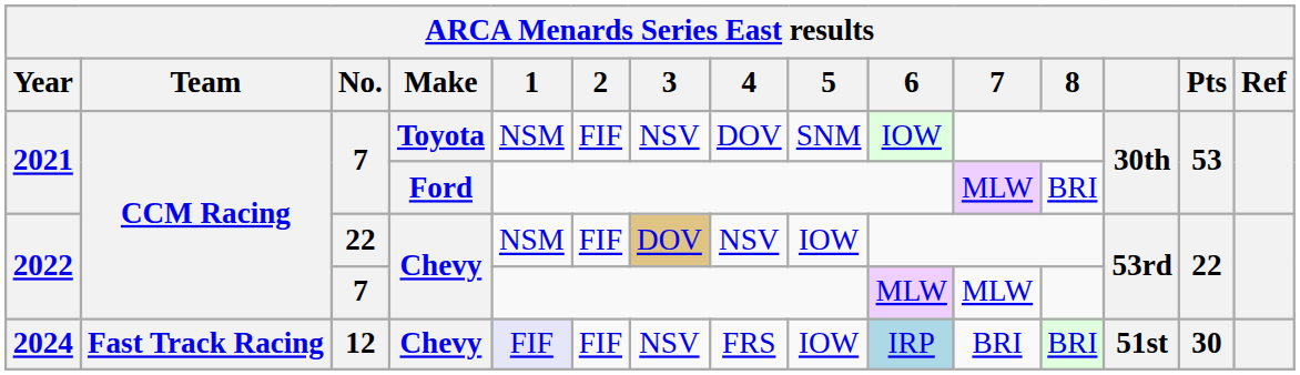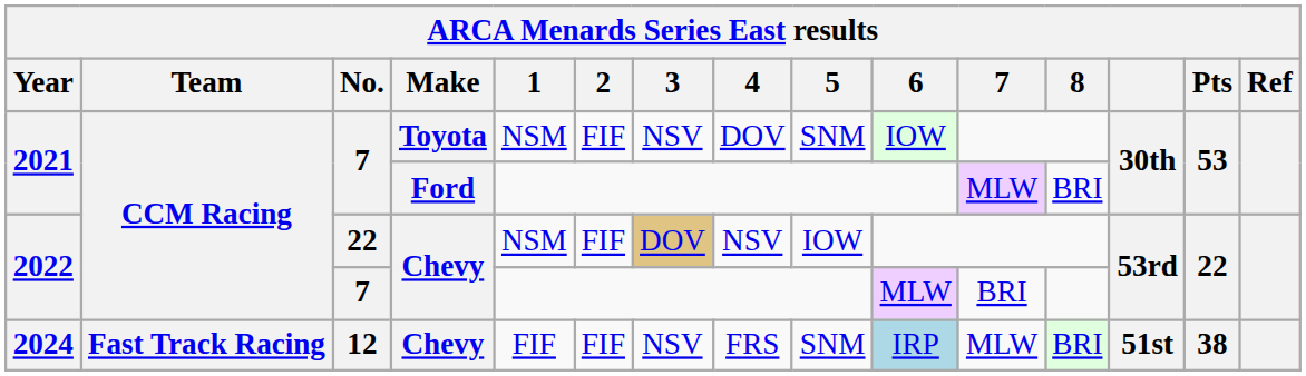 <table class="wikitable" style="text-align:center; font-size:75%">
 <tr>
 <th colspan=15><a href='#'>ARCA Menards Series East</a> results</th>
 </tr>
 <tr>
 <th>Year</th>
 <th>Team</th>
 <th>No.</th>
 <th>Make</th>
 <th>1</th>
 <th>2</th>
 <th>3</th>
 <th>4</th>
 <th>5</th>
 <th>6</th>
 <th>7</th>
 <th>8</th>
 <th></th>
 <th>Pts</th>
 <th>Ref</th>
 </tr>
 <tr>
 <th rowspan=2><a href='#'>2021</a></th>
 <th rowspan=4><a href='#'>CCM Racing</a></th>
 <th rowspan=2>7</th>
 <th><a href='#'>Toyota</a></th>
 <td><a href='#'>NSM</a></td>
 <td><a href='#'>FIF</a></td>
 <td><a href='#'>NSV</a></td>
 <td><a href='#'>DOV</a></td>
 <td><a href='#'>SNM</a></td>
 <td style="background:#DFFFDF;"><a href='#'>IOW</a><br></td>
 <td colspan=2></td>
 <th rowspan=2>30th</th>
 <th rowspan=2>53</th>
 <th rowspan=2></th>
 </tr>
 <tr>
 <th><a href='#'>Ford</a></th>
 <td colspan=6></td>
 <td style="background:#EFCFFF;"><a href='#'>MLW</a><br></td>
 <td><a href='#'>BRI</a></td>
 </tr>
 <tr>
 <th rowspan=2><a href='#'>2022</a></th>
 <th>22</th>
 <th rowspan=2><a href='#'>Chevy</a></th>
 <td><a href='#'>NSM</a></td>
 <td><a href='#'>FIF</a></td>
 <td style="background:#DFC484;"><a href='#'>DOV</a><br></td>
 <td><a href='#'>NSV</a></td>
 <td><a href='#'>IOW</a></td>
 <td colspan=3></td>
 <th rowspan=2>53rd</th>
 <th rowspan=2>22</th>
 <th rowspan=2></th>
 </tr>
 <tr>
 <th>7</th>
 <td colspan=5></td>
 <td style="background:#EFCFFF;"><a href='#'>MLW</a><br></td>
-<td><a href='#'>MLW</a></td>
+<td><a href='#'>BRI</a></td>
 <td></td>
 </tr>
 <tr>
 <th><a href='#'>2024</a></th>
 <th><a href='#'>Fast Track Racing</a></th>
 <th>12</th>
 <th><a href='#'>Chevy</a></th>
-<td style="background: lavender;"><a href='#'>FIF</a></td>
+<td><a href='#'>FIF</a></td>
 <td><a href='#'>FIF</a></td>
 <td><a href='#'>NSV</a></td>
 <td><a href='#'>FRS</a></td>
-<td><a href='#'>IOW</a></td>
+<td><a href='#'>SNM</a></td>
 <td style="background: lightblue;"><a href='#'>IRP</a></td>
-<td><a href='#'>BRI</a></td>
+<td><a href='#'>MLW</a></td>
 <td style="background:#DFFFDF;"><a href='#'>BRI</a><br></td>
 <th>51st</th>
-<th>30</th>
+<th>38</th>
 <th></th>
 </tr>
 </table>
